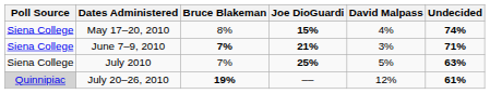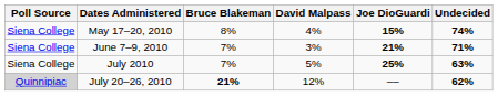 <table class="wikitable" style="text-align:center">
 <tr valign=bottom>
 <th>Poll Source</th>
 <th>Dates Administered</th>
 <th>Bruce Blakeman</th>
+<th>David Malpass</th>
 <th>Joe DioGuardi</th>
-<th>David Malpass</th>
 <th>Undecided</th>
 </tr>
 <tr>
 <td><a href='#'>Siena College</a></td>
 <td>May 17–20, 2010</td>
 <td>8%</td>
+<td>4%</td>
 <td><strong>15%</strong></td>
-<td>4%</td>
 <td><strong>74%</strong></td>
 </tr>
 <tr>
 <td><a href='#'>Siena College</a></td>
 <td>June 7–9, 2010</td>
-<td><strong>7%</strong></td>
+<td>7%</td>
+<td>3%</td>
 <td><strong>21%</strong></td>
-<td>3%</td>
 <td><strong>71%</strong></td>
 </tr>
 <tr>
 <td>Siena College</td>
 <td>July 2010</td>
 <td>7%</td>
+<td>5%</td>
 <td><strong>25%</strong></td>
-<td>5%</td>
 <td><strong>63%</strong></td>
 </tr>
 <tr>
 <td style="background: lightgrey;"><a href='#'>Quinnipiac</a></td>
 <td>July 20–26, 2010</td>
-<td><strong>19%</strong></td>
+<td><strong>21%</strong></td>
+<td>12%</td>
 <td>––</td>
-<td>12%</td>
-<td><strong>61%</strong></td>
+<td><strong>62%</strong></td>
 </tr>
 </table>
